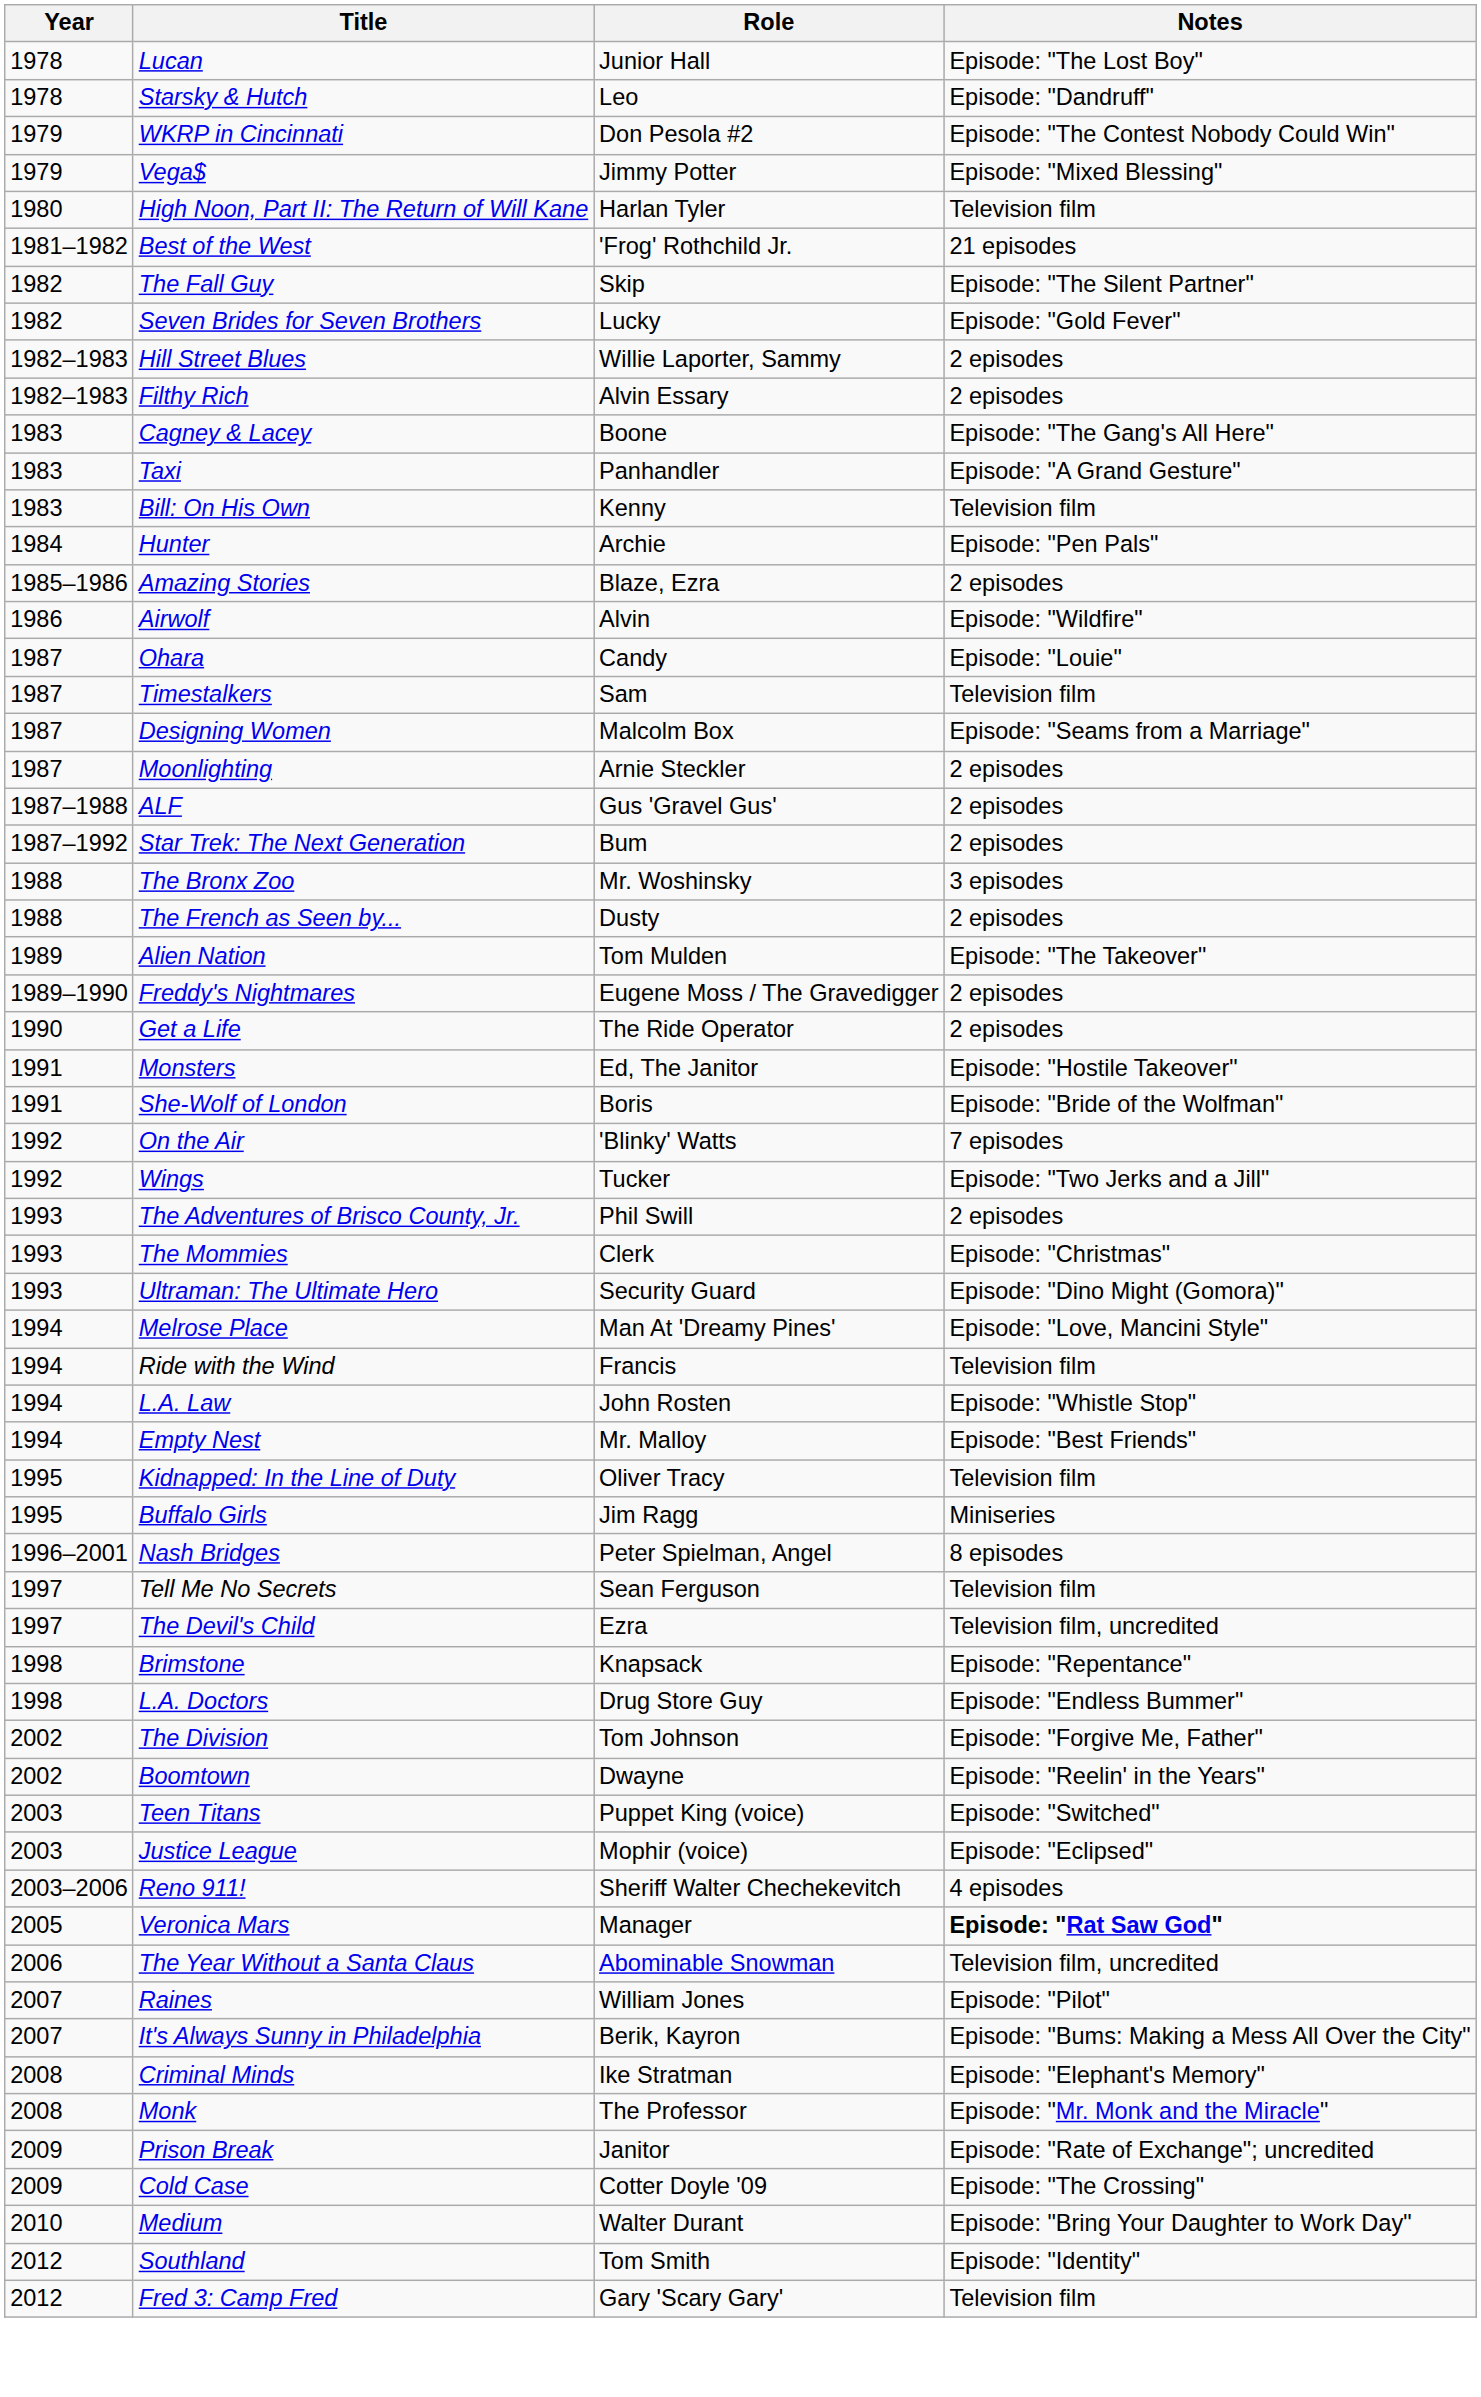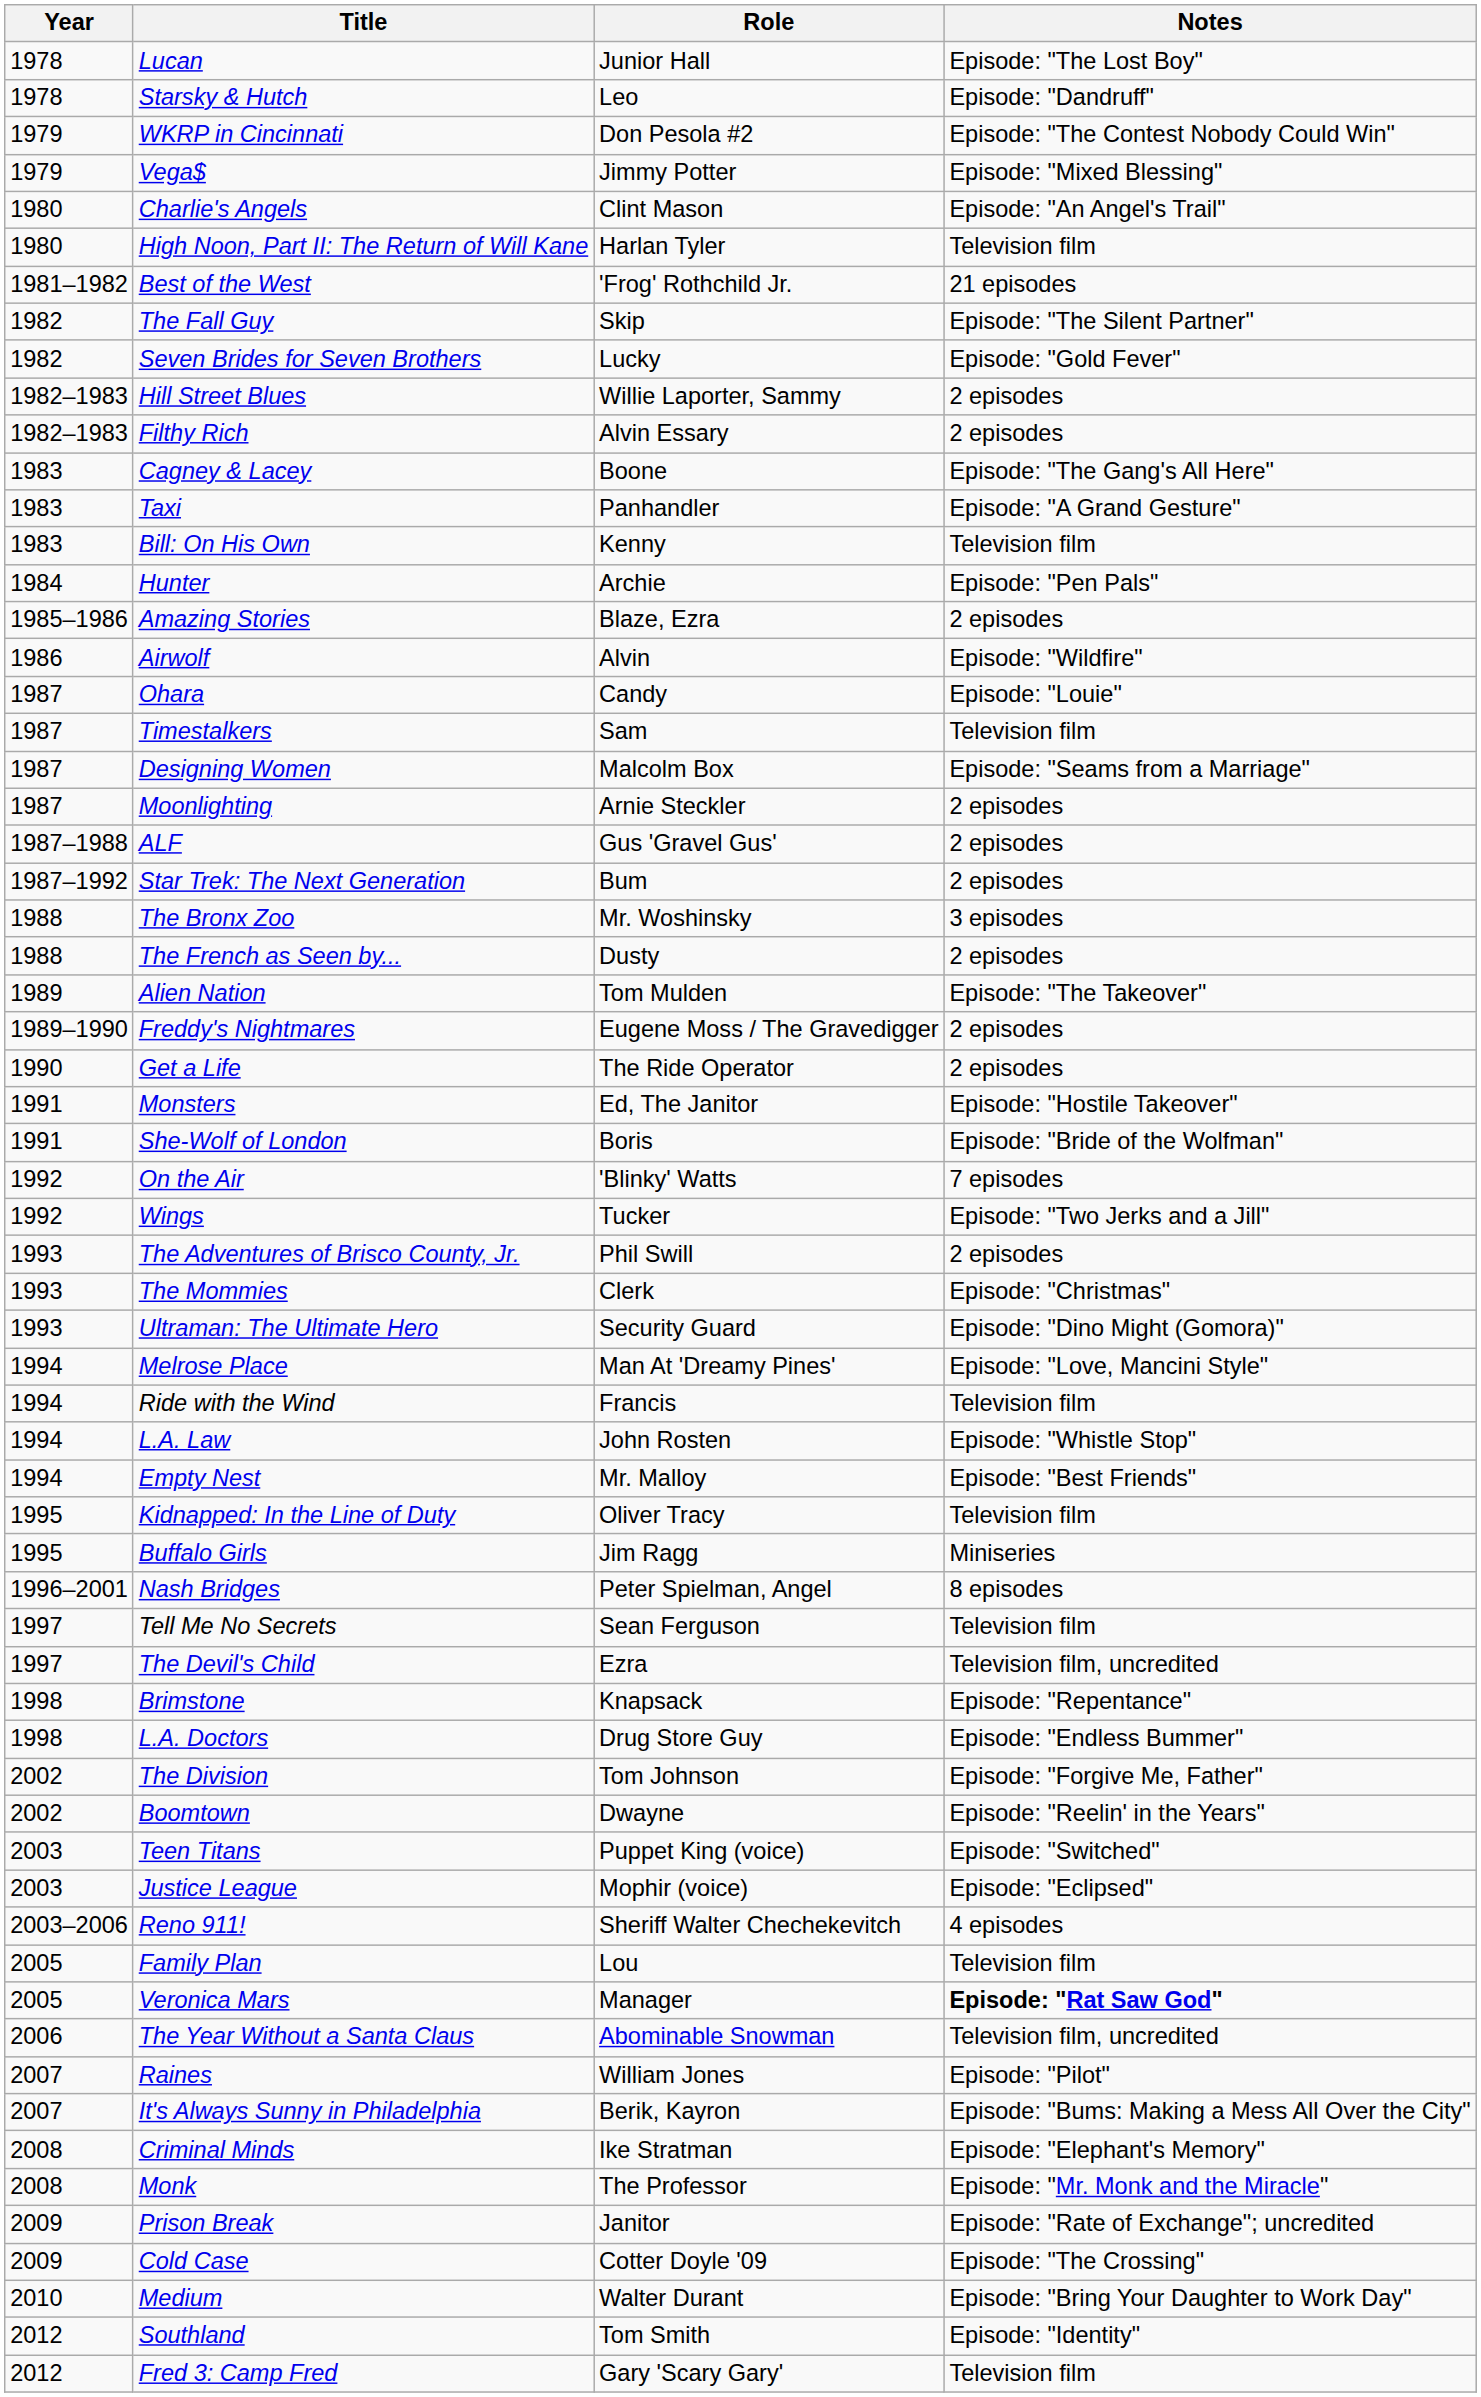 <table class="wikitable sortable">
 <tr>
 <th>Year</th>
 <th>Title</th>
 <th>Role</th>
 <th class="unsortable">Notes</th>
 </tr>
 <tr>
 <td>1978</td>
 <td><em><a href='#'>Lucan</a></em></td>
 <td>Junior Hall</td>
 <td>Episode: "The Lost Boy"</td>
 </tr>
 <tr>
 <td>1978</td>
 <td><em><a href='#'>Starsky & Hutch</a></em></td>
 <td>Leo</td>
 <td>Episode: "Dandruff"</td>
 </tr>
 <tr>
 <td>1979</td>
 <td><em><a href='#'>WKRP in Cincinnati</a></em></td>
 <td>Don Pesola #2</td>
 <td>Episode: "The Contest Nobody Could Win"</td>
 </tr>
 <tr>
 <td>1979</td>
 <td><em><a href='#'>Vega$</a></em></td>
 <td>Jimmy Potter</td>
 <td>Episode: "Mixed Blessing"</td>
+</tr>
+<tr>
+<td>1980</td>
+<td><em><a href='#'>Charlie's Angels</a></em></td>
+<td>Clint Mason</td>
+<td>Episode: "An Angel's Trail"</td>
 </tr>
 <tr>
 <td>1980</td>
 <td><em><a href='#'>High Noon, Part II: The Return of Will Kane</a></em></td>
 <td>Harlan Tyler</td>
 <td>Television film</td>
 </tr>
 <tr>
 <td>1981–1982</td>
 <td><em><a href='#'>Best of the West</a></em></td>
 <td>'Frog' Rothchild Jr.</td>
 <td>21 episodes</td>
 </tr>
 <tr>
 <td>1982</td>
 <td><em><a href='#'>The Fall Guy</a></em></td>
 <td>Skip</td>
 <td>Episode: "The Silent Partner"</td>
 </tr>
 <tr>
 <td>1982</td>
 <td><em><a href='#'>Seven Brides for Seven Brothers</a></em></td>
 <td>Lucky</td>
 <td>Episode: "Gold Fever"</td>
 </tr>
 <tr>
 <td>1982–1983</td>
 <td><em><a href='#'>Hill Street Blues</a></em></td>
 <td>Willie Laporter, Sammy</td>
 <td>2 episodes</td>
 </tr>
 <tr>
 <td>1982–1983</td>
 <td><em><a href='#'>Filthy Rich</a></em></td>
 <td>Alvin Essary</td>
 <td>2 episodes</td>
 </tr>
 <tr>
 <td>1983</td>
 <td><em><a href='#'>Cagney & Lacey</a></em></td>
 <td>Boone</td>
 <td>Episode: "The Gang's All Here"</td>
 </tr>
 <tr>
 <td>1983</td>
 <td><em><a href='#'>Taxi</a></em></td>
 <td>Panhandler</td>
 <td>Episode: "A Grand Gesture"</td>
 </tr>
 <tr>
 <td>1983</td>
 <td><em><a href='#'>Bill: On His Own</a></em></td>
 <td>Kenny</td>
 <td>Television film</td>
 </tr>
 <tr>
 <td>1984</td>
 <td><em><a href='#'>Hunter</a></em></td>
 <td>Archie</td>
 <td>Episode: "Pen Pals"</td>
 </tr>
 <tr>
 <td>1985–1986</td>
 <td><em><a href='#'>Amazing Stories</a></em></td>
 <td>Blaze, Ezra</td>
 <td>2 episodes</td>
 </tr>
 <tr>
 <td>1986</td>
 <td><em><a href='#'>Airwolf</a></em></td>
 <td>Alvin</td>
 <td>Episode: "Wildfire"</td>
 </tr>
 <tr>
 <td>1987</td>
 <td><em><a href='#'>Ohara</a></em></td>
 <td>Candy</td>
 <td>Episode: "Louie"</td>
 </tr>
 <tr>
 <td>1987</td>
 <td><em><a href='#'>Timestalkers</a></em></td>
 <td>Sam</td>
 <td>Television film</td>
 </tr>
 <tr>
 <td>1987</td>
 <td><em><a href='#'>Designing Women</a></em></td>
 <td>Malcolm Box</td>
 <td>Episode: "Seams from a Marriage"</td>
 </tr>
 <tr>
 <td>1987</td>
 <td><em><a href='#'>Moonlighting</a></em></td>
 <td>Arnie Steckler</td>
 <td>2 episodes</td>
 </tr>
 <tr>
 <td>1987–1988</td>
 <td><em><a href='#'>ALF</a></em></td>
 <td>Gus 'Gravel Gus'</td>
 <td>2 episodes</td>
 </tr>
 <tr>
 <td>1987–1992</td>
 <td><em><a href='#'>Star Trek: The Next Generation</a></em></td>
 <td>Bum</td>
 <td>2 episodes</td>
 </tr>
 <tr>
 <td>1988</td>
 <td><em><a href='#'>The Bronx Zoo</a></em></td>
 <td>Mr. Woshinsky</td>
 <td>3 episodes</td>
 </tr>
 <tr>
 <td>1988</td>
 <td><em><a href='#'>The French as Seen by...</a></em></td>
 <td>Dusty</td>
 <td>2 episodes</td>
 </tr>
 <tr>
 <td>1989</td>
 <td><em><a href='#'>Alien Nation</a></em></td>
 <td>Tom Mulden</td>
 <td>Episode: "The Takeover"</td>
 </tr>
 <tr>
 <td>1989–1990</td>
 <td><em><a href='#'>Freddy's Nightmares</a></em></td>
 <td>Eugene Moss / The Gravedigger</td>
 <td>2 episodes</td>
 </tr>
 <tr>
 <td>1990</td>
 <td><em><a href='#'>Get a Life</a></em></td>
 <td>The Ride Operator</td>
 <td>2 episodes</td>
 </tr>
 <tr>
 <td>1991</td>
 <td><em><a href='#'>Monsters</a></em></td>
 <td>Ed, The Janitor</td>
 <td>Episode: "Hostile Takeover"</td>
 </tr>
 <tr>
 <td>1991</td>
 <td><em><a href='#'>She-Wolf of London</a></em></td>
 <td>Boris</td>
 <td>Episode: "Bride of the Wolfman"</td>
 </tr>
 <tr>
 <td>1992</td>
 <td><em><a href='#'>On the Air</a></em></td>
 <td>'Blinky' Watts</td>
 <td>7 episodes</td>
 </tr>
 <tr>
 <td>1992</td>
 <td><em><a href='#'>Wings</a></em></td>
 <td>Tucker</td>
 <td>Episode: "Two Jerks and a Jill"</td>
 </tr>
 <tr>
 <td>1993</td>
 <td><em><a href='#'>The Adventures of Brisco County, Jr.</a></em></td>
 <td>Phil Swill</td>
 <td>2 episodes</td>
 </tr>
 <tr>
 <td>1993</td>
 <td><em><a href='#'>The Mommies</a></em></td>
 <td>Clerk</td>
 <td>Episode: "Christmas"</td>
 </tr>
 <tr>
 <td>1993</td>
 <td><em><a href='#'>Ultraman: The Ultimate Hero</a></em></td>
 <td>Security Guard</td>
 <td>Episode: "Dino Might (Gomora)"</td>
 </tr>
 <tr>
 <td>1994</td>
 <td><em><a href='#'>Melrose Place</a></em></td>
 <td>Man At 'Dreamy Pines'</td>
 <td>Episode: "Love, Mancini Style"</td>
 </tr>
 <tr>
 <td>1994</td>
 <td><em>Ride with the Wind</em></td>
 <td>Francis</td>
 <td>Television film</td>
 </tr>
 <tr>
 <td>1994</td>
 <td><em><a href='#'>L.A. Law</a></em></td>
 <td>John Rosten</td>
 <td>Episode: "Whistle Stop"</td>
 </tr>
 <tr>
 <td>1994</td>
 <td><em><a href='#'>Empty Nest</a></em></td>
 <td>Mr. Malloy</td>
 <td>Episode: "Best Friends"</td>
 </tr>
 <tr>
 <td>1995</td>
 <td><em><a href='#'>Kidnapped: In the Line of Duty</a></em></td>
 <td>Oliver Tracy</td>
 <td>Television film</td>
 </tr>
 <tr>
 <td>1995</td>
 <td><em><a href='#'>Buffalo Girls</a></em></td>
 <td>Jim Ragg</td>
 <td>Miniseries</td>
 </tr>
 <tr>
 <td>1996–2001</td>
 <td><em><a href='#'>Nash Bridges</a></em></td>
 <td>Peter Spielman, Angel</td>
 <td>8 episodes</td>
 </tr>
 <tr>
 <td>1997</td>
 <td><em>Tell Me No Secrets</em></td>
 <td>Sean Ferguson</td>
 <td>Television film</td>
 </tr>
 <tr>
 <td>1997</td>
 <td><em><a href='#'>The Devil's Child</a></em></td>
 <td>Ezra</td>
 <td>Television film, uncredited</td>
 </tr>
 <tr>
 <td>1998</td>
 <td><em><a href='#'>Brimstone</a></em></td>
 <td>Knapsack</td>
 <td>Episode: "Repentance"</td>
 </tr>
 <tr>
 <td>1998</td>
 <td><em><a href='#'>L.A. Doctors</a></em></td>
 <td>Drug Store Guy</td>
 <td>Episode: "Endless Bummer"</td>
 </tr>
 <tr>
 <td>2002</td>
 <td><em><a href='#'>The Division</a></em></td>
 <td>Tom Johnson</td>
 <td>Episode: "Forgive Me, Father"</td>
 </tr>
 <tr>
 <td>2002</td>
 <td><em><a href='#'>Boomtown</a></em></td>
 <td>Dwayne</td>
 <td>Episode: "Reelin' in the Years"</td>
 </tr>
 <tr>
 <td>2003</td>
 <td><em><a href='#'>Teen Titans</a></em></td>
 <td>Puppet King (voice)</td>
 <td>Episode: "Switched"</td>
 </tr>
 <tr>
 <td>2003</td>
 <td><em><a href='#'>Justice League</a></em></td>
 <td>Mophir (voice)</td>
 <td>Episode: "Eclipsed"</td>
 </tr>
 <tr>
 <td>2003–2006</td>
 <td><em><a href='#'>Reno 911!</a></em></td>
 <td>Sheriff Walter Chechekevitch</td>
 <td>4 episodes</td>
 </tr>
 <tr>
 <td>2005</td>
+<td><em><a href='#'>Family Plan</a></em></td>
+<td>Lou</td>
+<td>Television film</td>
+</tr>
+<tr>
+<td>2005</td>
 <td><em><a href='#'>Veronica Mars</a></em></td>
 <td>Manager</td>
 <td><strong>Episode: "<a href='#'>Rat Saw God</a>"</strong></td>
 </tr>
 <tr>
 <td>2006</td>
 <td><em><a href='#'>The Year Without a Santa Claus</a></em></td>
 <td><a href='#'>Abominable Snowman</a></td>
 <td>Television film, uncredited</td>
 </tr>
 <tr>
 <td>2007</td>
 <td><em><a href='#'>Raines</a></em></td>
 <td>William Jones</td>
 <td>Episode: "Pilot"</td>
 </tr>
 <tr>
 <td>2007</td>
 <td><em><a href='#'>It's Always Sunny in Philadelphia</a></em></td>
 <td>Berik, Kayron</td>
 <td>Episode: "Bums: Making a Mess All Over the City"</td>
 </tr>
 <tr>
 <td>2008</td>
 <td><em><a href='#'>Criminal Minds</a></em></td>
 <td>Ike Stratman</td>
 <td>Episode: "Elephant's Memory"</td>
 </tr>
 <tr>
 <td>2008</td>
 <td><em><a href='#'>Monk</a></em></td>
 <td>The Professor</td>
 <td>Episode: "<a href='#'>Mr. Monk and the Miracle</a>"</td>
 </tr>
 <tr>
 <td>2009</td>
 <td><em><a href='#'>Prison Break</a></em></td>
 <td>Janitor</td>
 <td>Episode: "Rate of Exchange"; uncredited</td>
 </tr>
 <tr>
 <td>2009</td>
 <td><em><a href='#'>Cold Case</a></em></td>
 <td>Cotter Doyle '09</td>
 <td>Episode: "The Crossing"</td>
 </tr>
 <tr>
 <td>2010</td>
 <td><em><a href='#'>Medium</a></em></td>
 <td>Walter Durant</td>
 <td>Episode: "Bring Your Daughter to Work Day"</td>
 </tr>
 <tr>
 <td>2012</td>
 <td><em><a href='#'>Southland</a></em></td>
 <td>Tom Smith</td>
 <td>Episode: "Identity"</td>
 </tr>
 <tr>
 <td>2012</td>
 <td><em><a href='#'>Fred 3: Camp Fred</a></em></td>
 <td>Gary 'Scary Gary'</td>
 <td>Television film</td>
 </tr>
 </table>
